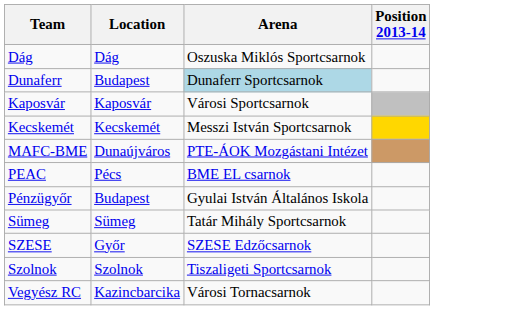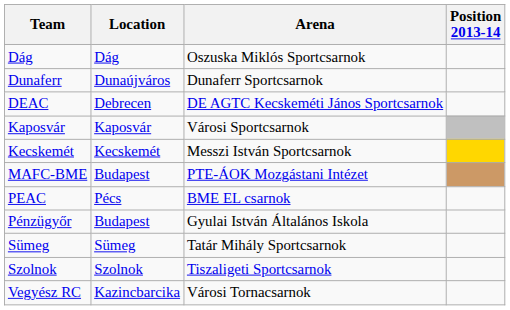 <table class="wikitable sortable" style="text-align: left;">
 <tr>
 <th>Team</th>
 <th>Location</th>
 <th>Arena</th>
 <th>Position<br><a href='#'>2013-14</a></th>
 </tr>
 <tr>
 <td><a href='#'>Dág</a></td>
 <td><a href='#'>Dág</a></td>
 <td>Oszuska Miklós Sportcsarnok</td>
 <td></td>
 </tr>
 <tr>
 <td><a href='#'>Dunaferr</a></td>
-<td><a href='#'>Budapest</a></td>
-<td style="background: lightblue;">Dunaferr Sportcsarnok</td>
+<td><a href='#'>Dunaújváros</a></td>
+<td>Dunaferr Sportcsarnok</td>
+<td></td>
+</tr>
+<tr>
+<td><a href='#'>DEAC</a></td>
+<td><a href='#'>Debrecen</a></td>
+<td><a href='#'>DE AGTC Kecskeméti János Sportcsarnok</a></td>
 <td></td>
 </tr>
 <tr>
 <td><a href='#'>Kaposvár</a></td>
 <td><a href='#'>Kaposvár</a></td>
 <td>Városi Sportcsarnok</td>
 <td style="background:silver"></td>
 </tr>
 <tr>
 <td><a href='#'>Kecskemét</a></td>
 <td><a href='#'>Kecskemét</a></td>
 <td>Messzi István Sportcsarnok</td>
 <td style="background:gold"></td>
 </tr>
 <tr>
 <td><a href='#'>MAFC-BME</a></td>
-<td><a href='#'>Dunaújváros</a></td>
+<td><a href='#'>Budapest</a></td>
 <td><a href='#'>PTE-ÁOK Mozgástani Intézet</a></td>
 <td style="background:#cc9966"></td>
 </tr>
 <tr>
 <td><a href='#'>PEAC</a></td>
 <td><a href='#'>Pécs</a></td>
 <td><a href='#'>BME EL csarnok</a></td>
 <td></td>
 </tr>
 <tr>
 <td><a href='#'>Pénzügyőr</a></td>
 <td><a href='#'>Budapest</a></td>
 <td>Gyulai István Általános Iskola</td>
 <td></td>
 </tr>
 <tr>
 <td><a href='#'>Sümeg</a></td>
 <td><a href='#'>Sümeg</a></td>
 <td>Tatár Mihály Sportcsarnok</td>
 <td></td>
 </tr>
 <tr>
-<td><a href='#'>SZESE</a></td>
-<td><a href='#'>Győr</a></td>
-<td><a href='#'>SZESE Edzőcsarnok</a></td>
-<td></td>
-</tr>
-<tr>
 <td><a href='#'>Szolnok</a></td>
 <td><a href='#'>Szolnok</a></td>
 <td><a href='#'>Tiszaligeti Sportcsarnok</a></td>
 <td></td>
 </tr>
 <tr>
 <td><a href='#'>Vegyész RC</a></td>
 <td><a href='#'>Kazincbarcika</a></td>
 <td>Városi Tornacsarnok</td>
 <td></td>
 </tr>
 </table>
